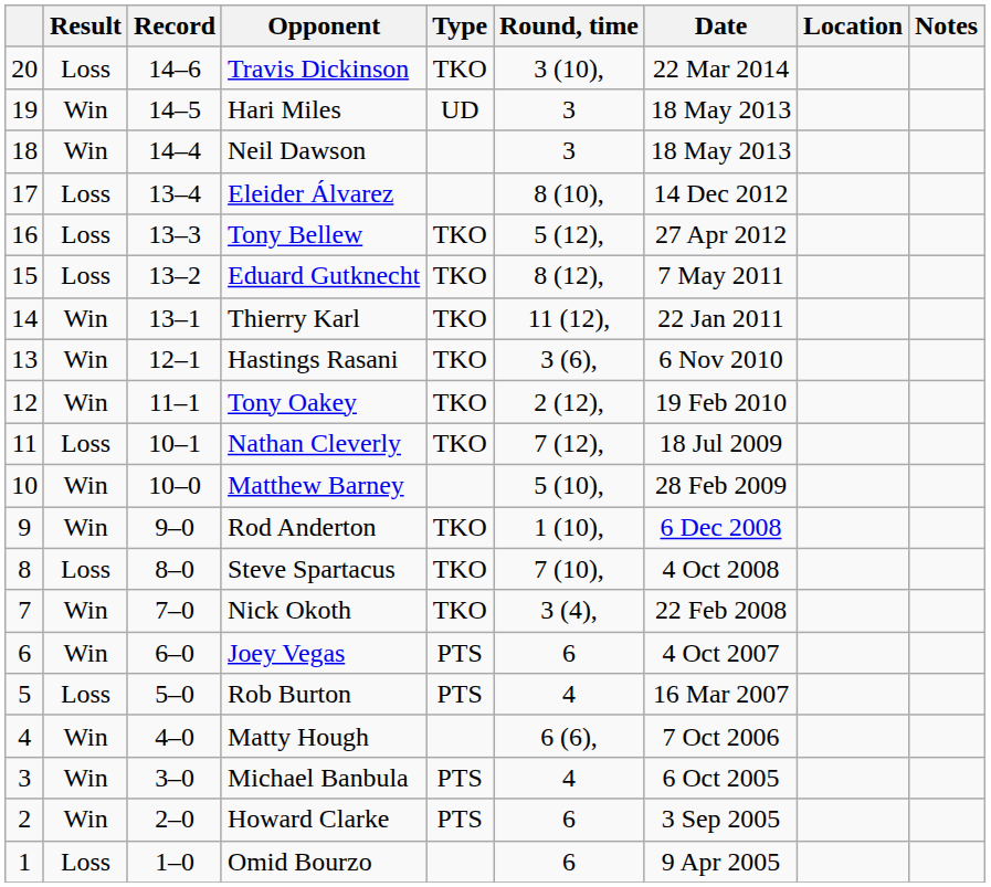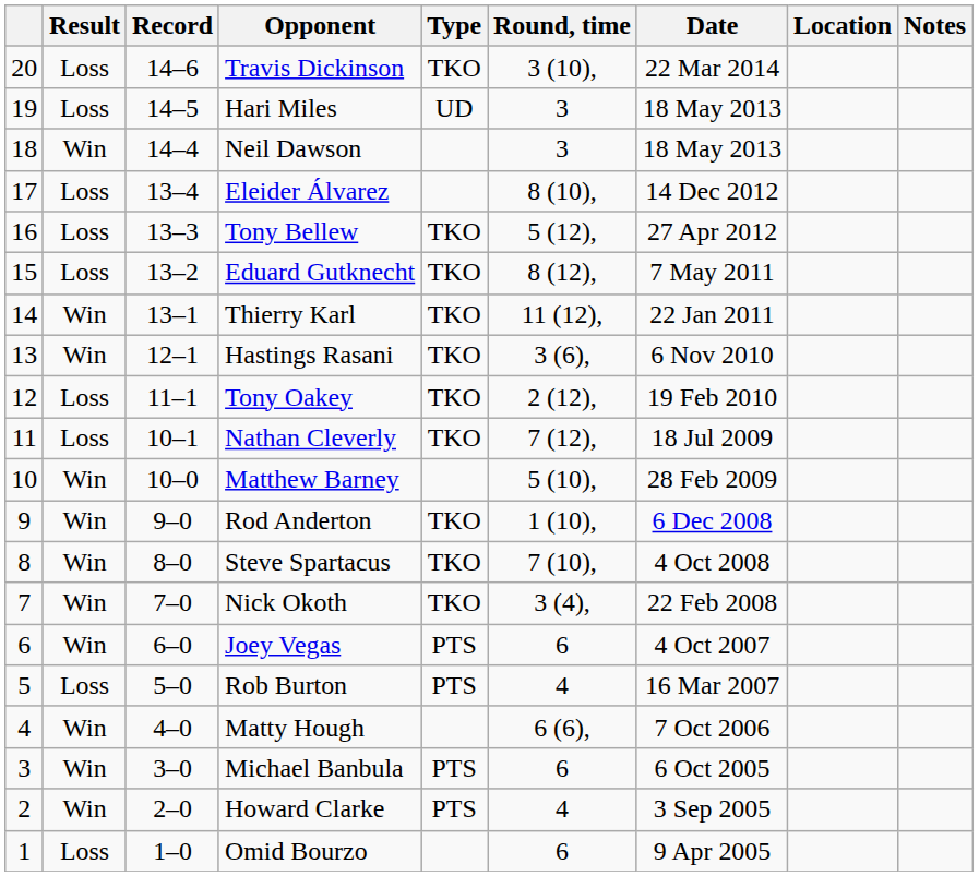 <table class="wikitable" style="text-align:center">
 <tr>
 <th></th>
 <th>Result</th>
 <th>Record</th>
 <th>Opponent</th>
 <th>Type</th>
 <th>Round, time</th>
 <th>Date</th>
 <th>Location</th>
 <th>Notes</th>
 </tr>
 <tr>
 <td>20</td>
 <td>Loss</td>
 <td>14–6</td>
 <td style="text-align:left;"><a href='#'>Travis Dickinson</a></td>
 <td>TKO</td>
 <td>3 (10), </td>
 <td>22 Mar 2014</td>
 <td style="text-align:left;"></td>
 <td style="text-align:left;"></td>
 </tr>
 <tr>
 <td>19</td>
-<td>Win</td>
+<td>Loss</td>
 <td>14–5</td>
 <td style="text-align:left;">Hari Miles</td>
 <td>UD</td>
 <td>3</td>
 <td>18 May 2013</td>
 <td style="text-align:left;"></td>
 <td style="text-align:left;"></td>
 </tr>
 <tr>
 <td>18</td>
 <td>Win</td>
 <td>14–4</td>
 <td style="text-align:left;">Neil Dawson</td>
 <td></td>
 <td>3</td>
 <td>18 May 2013</td>
 <td style="text-align:left;"></td>
 <td style="text-align:left;"></td>
 </tr>
 <tr>
 <td>17</td>
 <td>Loss</td>
 <td>13–4</td>
 <td style="text-align:left;"><a href='#'>Eleider Álvarez</a></td>
 <td></td>
 <td>8 (10), </td>
 <td>14 Dec 2012</td>
 <td style="text-align:left;"></td>
 <td style="text-align:left;"></td>
 </tr>
 <tr>
 <td>16</td>
 <td>Loss</td>
 <td>13–3</td>
 <td style="text-align:left;"><a href='#'>Tony Bellew</a></td>
 <td>TKO</td>
 <td>5 (12), </td>
 <td>27 Apr 2012</td>
 <td style="text-align:left;"></td>
 <td style="text-align:left;"></td>
 </tr>
 <tr>
 <td>15</td>
 <td>Loss</td>
 <td>13–2</td>
 <td style="text-align:left;"><a href='#'>Eduard Gutknecht</a></td>
 <td>TKO</td>
 <td>8 (12), </td>
 <td>7 May 2011</td>
 <td style="text-align:left;"></td>
 <td style="text-align:left;"></td>
 </tr>
 <tr>
 <td>14</td>
 <td>Win</td>
 <td>13–1</td>
 <td style="text-align:left;">Thierry Karl</td>
 <td>TKO</td>
 <td>11 (12), </td>
 <td>22 Jan 2011</td>
 <td style="text-align:left;"></td>
 <td style="text-align:left;"></td>
 </tr>
 <tr>
 <td>13</td>
 <td>Win</td>
 <td>12–1</td>
 <td style="text-align:left;">Hastings Rasani</td>
 <td>TKO</td>
 <td>3 (6), </td>
 <td>6 Nov 2010</td>
 <td style="text-align:left;"></td>
 <td></td>
 </tr>
 <tr>
 <td>12</td>
-<td>Win</td>
+<td>Loss</td>
 <td>11–1</td>
 <td style="text-align:left;"><a href='#'>Tony Oakey</a></td>
 <td>TKO</td>
 <td>2 (12), </td>
 <td>19 Feb 2010</td>
 <td style="text-align:left;"></td>
 <td style="text-align:left;"></td>
 </tr>
 <tr>
 <td>11</td>
 <td>Loss</td>
 <td>10–1</td>
 <td style="text-align:left;"><a href='#'>Nathan Cleverly</a></td>
 <td>TKO</td>
 <td>7 (12), </td>
 <td>18 Jul 2009</td>
 <td style="text-align:left;"></td>
 <td style="text-align:left;"></td>
 </tr>
 <tr>
 <td>10</td>
 <td>Win</td>
 <td>10–0</td>
 <td style="text-align:left;"><a href='#'>Matthew Barney</a></td>
 <td></td>
 <td>5 (10), </td>
 <td>28 Feb 2009</td>
 <td style="text-align:left;"></td>
 <td style="text-align:left;"></td>
 </tr>
 <tr>
 <td>9</td>
 <td>Win</td>
 <td>9–0</td>
 <td style="text-align:left;">Rod Anderton</td>
 <td>TKO</td>
 <td>1 (10), </td>
 <td><a href='#'>6 Dec 2008</a></td>
 <td style="text-align:left;"></td>
 <td style="text-align:left;"></td>
 </tr>
 <tr>
 <td>8</td>
-<td>Loss</td>
+<td>Win</td>
 <td>8–0</td>
 <td style="text-align:left;">Steve Spartacus</td>
 <td>TKO</td>
 <td>7 (10), </td>
 <td>4 Oct 2008</td>
 <td style="text-align:left;"></td>
 <td style="text-align:left;"></td>
 </tr>
 <tr>
 <td>7</td>
 <td>Win</td>
 <td>7–0</td>
 <td style="text-align:left;">Nick Okoth</td>
 <td>TKO</td>
 <td>3 (4), </td>
 <td>22 Feb 2008</td>
 <td style="text-align:left;"></td>
 <td></td>
 </tr>
 <tr>
 <td>6</td>
 <td>Win</td>
 <td>6–0</td>
 <td style="text-align:left;"><a href='#'>Joey Vegas</a></td>
 <td>PTS</td>
 <td>6</td>
 <td>4 Oct 2007</td>
 <td style="text-align:left;"></td>
 <td></td>
 </tr>
 <tr>
 <td>5</td>
 <td>Loss</td>
 <td>5–0</td>
 <td style="text-align:left;">Rob Burton</td>
 <td>PTS</td>
 <td>4</td>
 <td>16 Mar 2007</td>
 <td style="text-align:left;"></td>
 <td></td>
 </tr>
 <tr>
 <td>4</td>
 <td>Win</td>
 <td>4–0</td>
 <td style="text-align:left;">Matty Hough</td>
 <td></td>
 <td>6 (6), </td>
 <td>7 Oct 2006</td>
 <td style="text-align:left;"></td>
 <td></td>
 </tr>
 <tr>
 <td>3</td>
 <td>Win</td>
 <td>3–0</td>
 <td style="text-align:left;">Michael Banbula</td>
 <td>PTS</td>
-<td>4</td>
+<td>6</td>
 <td>6 Oct 2005</td>
 <td style="text-align:left;"></td>
 <td></td>
 </tr>
 <tr>
 <td>2</td>
 <td>Win</td>
 <td>2–0</td>
 <td style="text-align:left;">Howard Clarke</td>
 <td>PTS</td>
-<td>6</td>
+<td>4</td>
 <td>3 Sep 2005</td>
 <td style="text-align:left;"></td>
 <td></td>
 </tr>
 <tr>
 <td>1</td>
 <td>Loss</td>
 <td>1–0</td>
 <td style="text-align:left;">Omid Bourzo</td>
 <td></td>
 <td>6</td>
 <td>9 Apr 2005</td>
 <td style="text-align:left;"></td>
 <td></td>
 </tr>
 </table>
